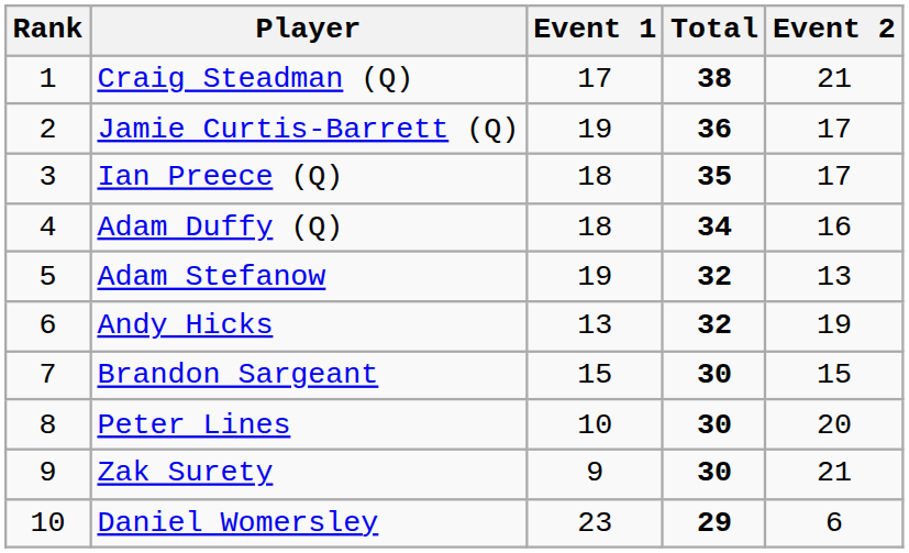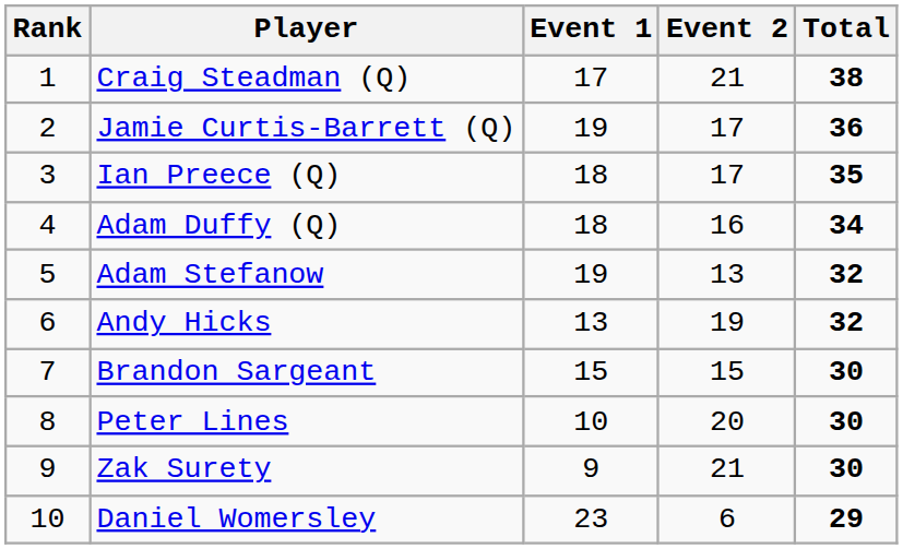 <table class="wikitable sortable" style="text-align:center; font-size:90%">
 <tr>
 <th>Rank</th>
 <th>Player</th>
 <th>Event 1</th>
+<th>Event 2</th>
 <th>Total</th>
-<th>Event 2</th>
 </tr>
 <tr>
 <td>1</td>
 <td align=left> <a href='#'>Craig Steadman</a> (Q)</td>
 <td>17</td>
+<td>21</td>
 <td><strong>38</strong></td>
-<td>21</td>
 </tr>
 <tr>
 <td>2</td>
 <td align=left> <a href='#'>Jamie Curtis-Barrett</a> (Q)</td>
 <td>19</td>
+<td>17</td>
 <td><strong>36</strong></td>
-<td>17</td>
 </tr>
 <tr>
 <td>3</td>
 <td align=left> <a href='#'>Ian Preece</a> (Q)</td>
 <td>18</td>
+<td>17</td>
 <td><strong>35</strong></td>
-<td>17</td>
 </tr>
 <tr>
 <td>4</td>
 <td align=left> <a href='#'>Adam Duffy</a> (Q)</td>
 <td>18</td>
+<td>16</td>
 <td><strong>34</strong></td>
-<td>16</td>
 </tr>
 <tr>
 <td>5</td>
 <td align=left> <a href='#'>Adam Stefanow</a></td>
 <td>19</td>
+<td>13</td>
 <td><strong>32</strong></td>
-<td>13</td>
 </tr>
 <tr>
 <td>6</td>
 <td align=left> <a href='#'>Andy Hicks</a></td>
 <td>13</td>
+<td>19</td>
 <td><strong>32</strong></td>
-<td>19</td>
 </tr>
 <tr>
 <td>7</td>
 <td align=left> <a href='#'>Brandon Sargeant</a></td>
 <td>15</td>
+<td>15</td>
 <td><strong>30</strong></td>
-<td>15</td>
 </tr>
 <tr>
 <td>8</td>
 <td align=left> <a href='#'>Peter Lines</a></td>
 <td>10</td>
+<td>20</td>
 <td><strong>30</strong></td>
-<td>20</td>
 </tr>
 <tr>
 <td>9</td>
 <td align=left> <a href='#'>Zak Surety</a></td>
 <td>9</td>
+<td>21</td>
 <td><strong>30</strong></td>
-<td>21</td>
 </tr>
 <tr>
 <td>10</td>
 <td align=left> <a href='#'>Daniel Womersley</a></td>
 <td>23</td>
+<td>6</td>
 <td><strong>29</strong></td>
-<td>6</td>
 </tr>
 </table>
